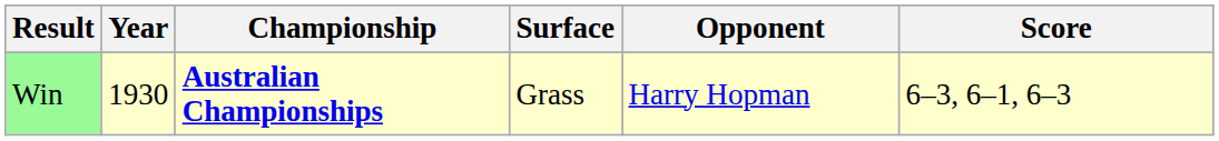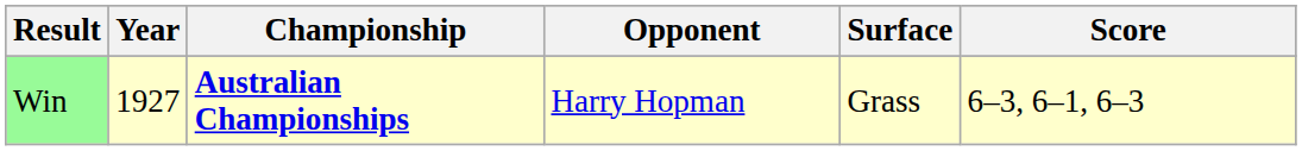 <table class='sortable wikitable'>
 <tr>
 <th>Result</th>
 <th>Year</th>
 <th style="width:170px">Championship</th>
+<th style="width:140px">Opponent</th>
 <th style="width:50px">Surface</th>
-<th style="width:140px">Opponent</th>
 <th style="width:160px" class="unsortable">Score</th>
 </tr>
 <tr style="background:#ffc;">
 <td style="background:#98fb98;">Win</td>
-<td>1930</td>
+<td>1927</td>
 <td><strong><a href='#'>Australian Championships</a></strong></td>
+<td> <a href='#'>Harry Hopman</a></td>
 <td>Grass</td>
-<td> <a href='#'>Harry Hopman</a></td>
 <td>6–3, 6–1, 6–3</td>
 </tr>
 </table>
